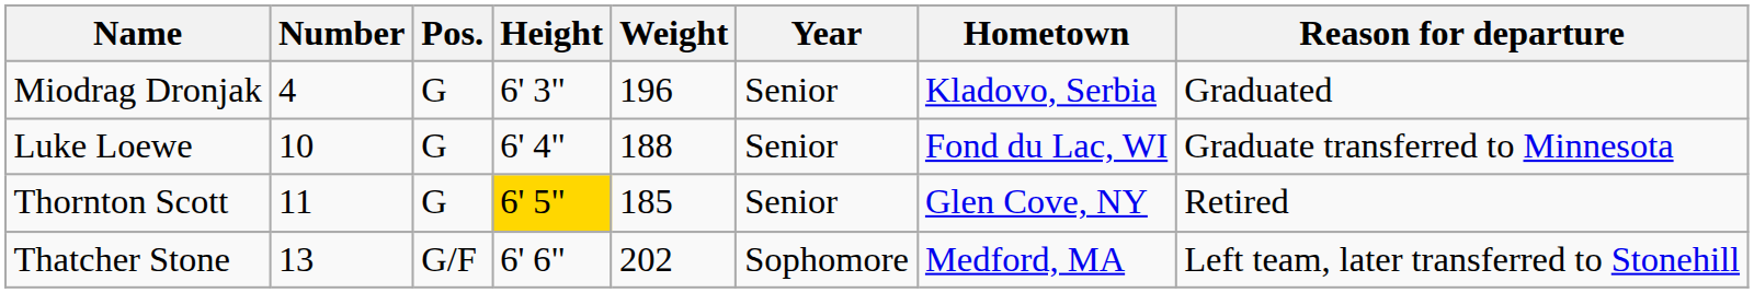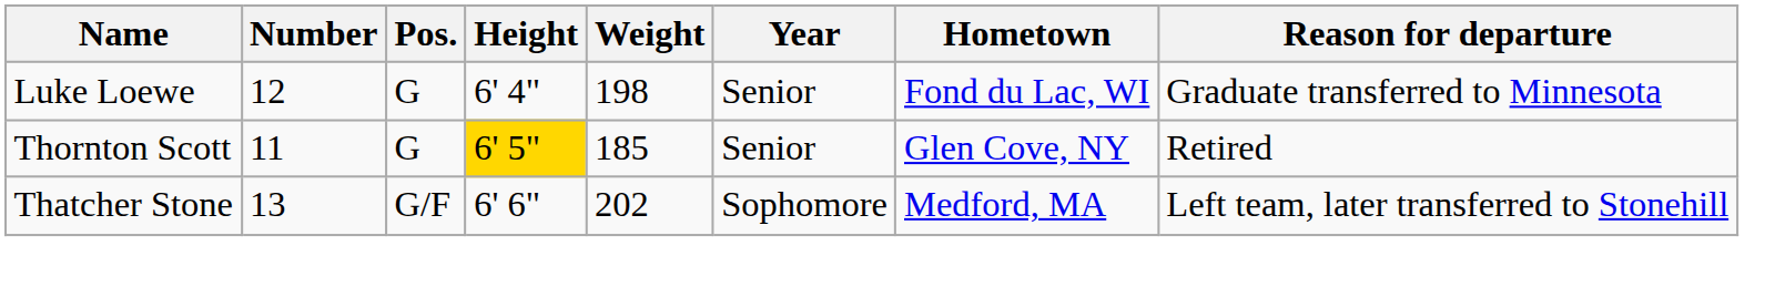 <table class="wikitable sortable" border="1">
 <tr>
 <th>Name</th>
 <th>Number</th>
 <th>Pos.</th>
 <th>Height</th>
 <th>Weight</th>
 <th>Year</th>
 <th>Hometown</th>
 <th class="unsortable">Reason for departure</th>
 </tr>
 <tr>
-<td>Miodrag Dronjak</td>
-<td>4</td>
-<td>G</td>
-<td>6' 3"</td>
-<td>196</td>
-<td>Senior</td>
-<td><a href='#'>Kladovo, Serbia</a></td>
-<td>Graduated</td>
-</tr>
-<tr>
 <td>Luke Loewe</td>
-<td>10</td>
+<td>12</td>
 <td>G</td>
 <td>6' 4"</td>
-<td>188</td>
+<td>198</td>
 <td>Senior</td>
 <td><a href='#'>Fond du Lac, WI</a></td>
 <td>Graduate transferred to <a href='#'>Minnesota</a></td>
 </tr>
 <tr>
 <td>Thornton Scott</td>
 <td>11</td>
 <td>G</td>
 <td style="background: gold;">6' 5"</td>
 <td>185</td>
 <td>Senior</td>
 <td><a href='#'>Glen Cove, NY</a></td>
 <td>Retired</td>
 </tr>
 <tr>
 <td>Thatcher Stone</td>
 <td>13</td>
 <td>G/F</td>
 <td>6' 6"</td>
 <td>202</td>
 <td>Sophomore</td>
 <td><a href='#'>Medford, MA</a></td>
 <td>Left team, later transferred to <a href='#'>Stonehill</a></td>
 </tr>
 </table>
